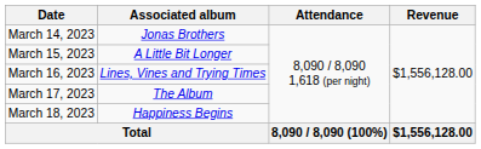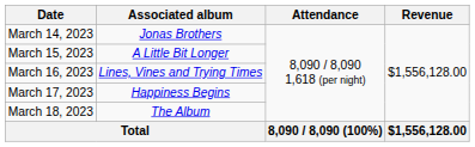 <table class="wikitable" style="text-align:center;">
 <tr>
 <th scope="col">Date</th>
 <th scope="col">Associated album</th>
 <th scope="col">Attendance</th>
 <th scope="col">Revenue</th>
 </tr>
 <tr>
 <td>March 14, 2023</td>
 <td><em><a href='#'>Jonas Brothers</a></em></td>
 <td rowspan="5">8,090 / 8,090<br>1,618 <small>(per night)</small></td>
 <td rowspan="5">$1,556,128.00</td>
 </tr>
 <tr>
 <td>March 15, 2023</td>
 <td><em><a href='#'>A Little Bit Longer</a></em></td>
 </tr>
 <tr>
 <td>March 16, 2023</td>
 <td><em><a href='#'>Lines, Vines and Trying Times</a></em></td>
 </tr>
 <tr>
 <td>March 17, 2023</td>
-<td><em><a href='#'>The Album</a></em></td>
+<td><em><a href='#'>Happiness Begins</a></em></td>
 </tr>
 <tr>
 <td>March 18, 2023</td>
-<td><em><a href='#'>Happiness Begins</a></em></td>
+<td><em><a href='#'>The Album</a></em></td>
 </tr>
 <tr>
 <th colspan="2">Total</th>
 <th><strong>8,090</strong> / 8,090 (100%)</th>
 <th>$1,556,128.00</th>
 </tr>
 </table>
